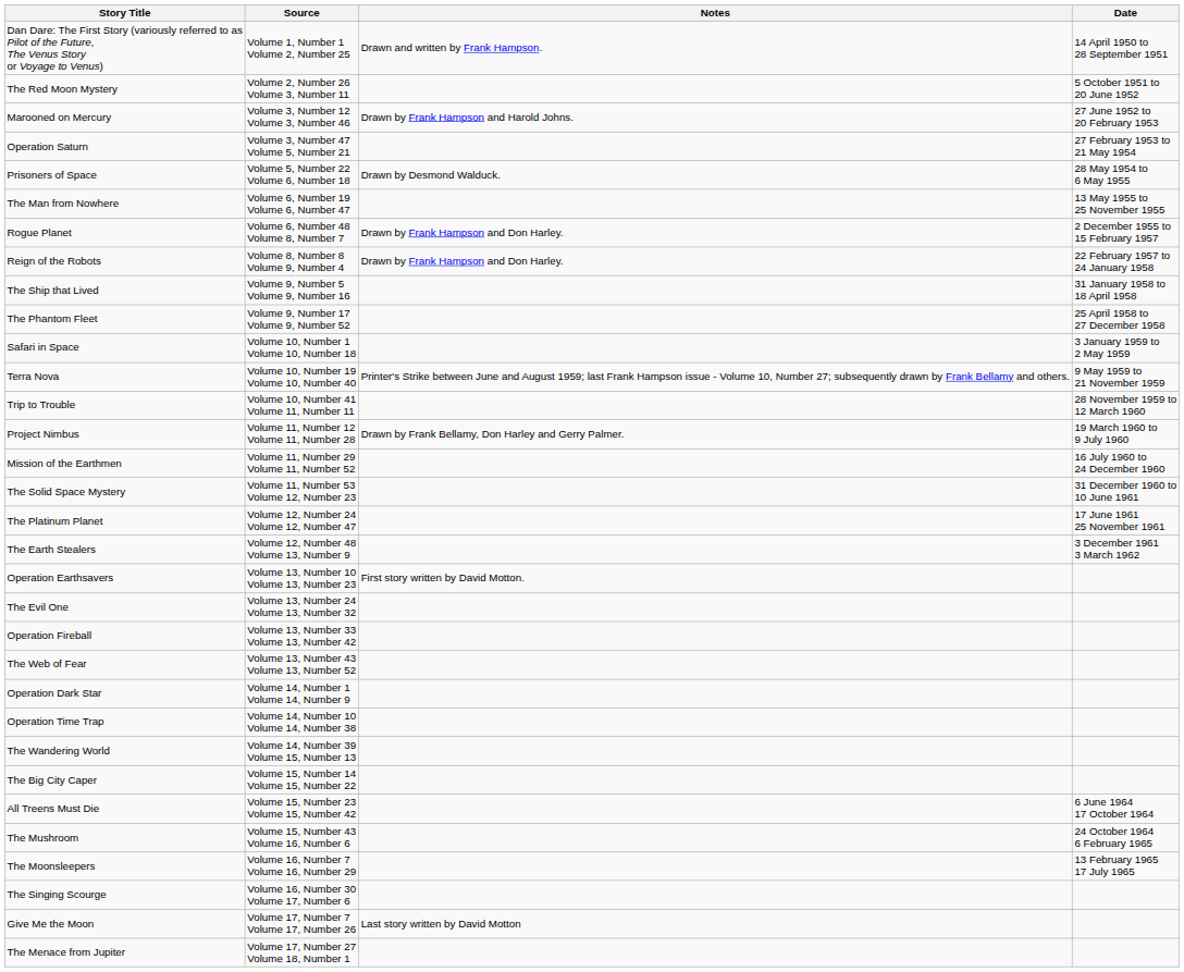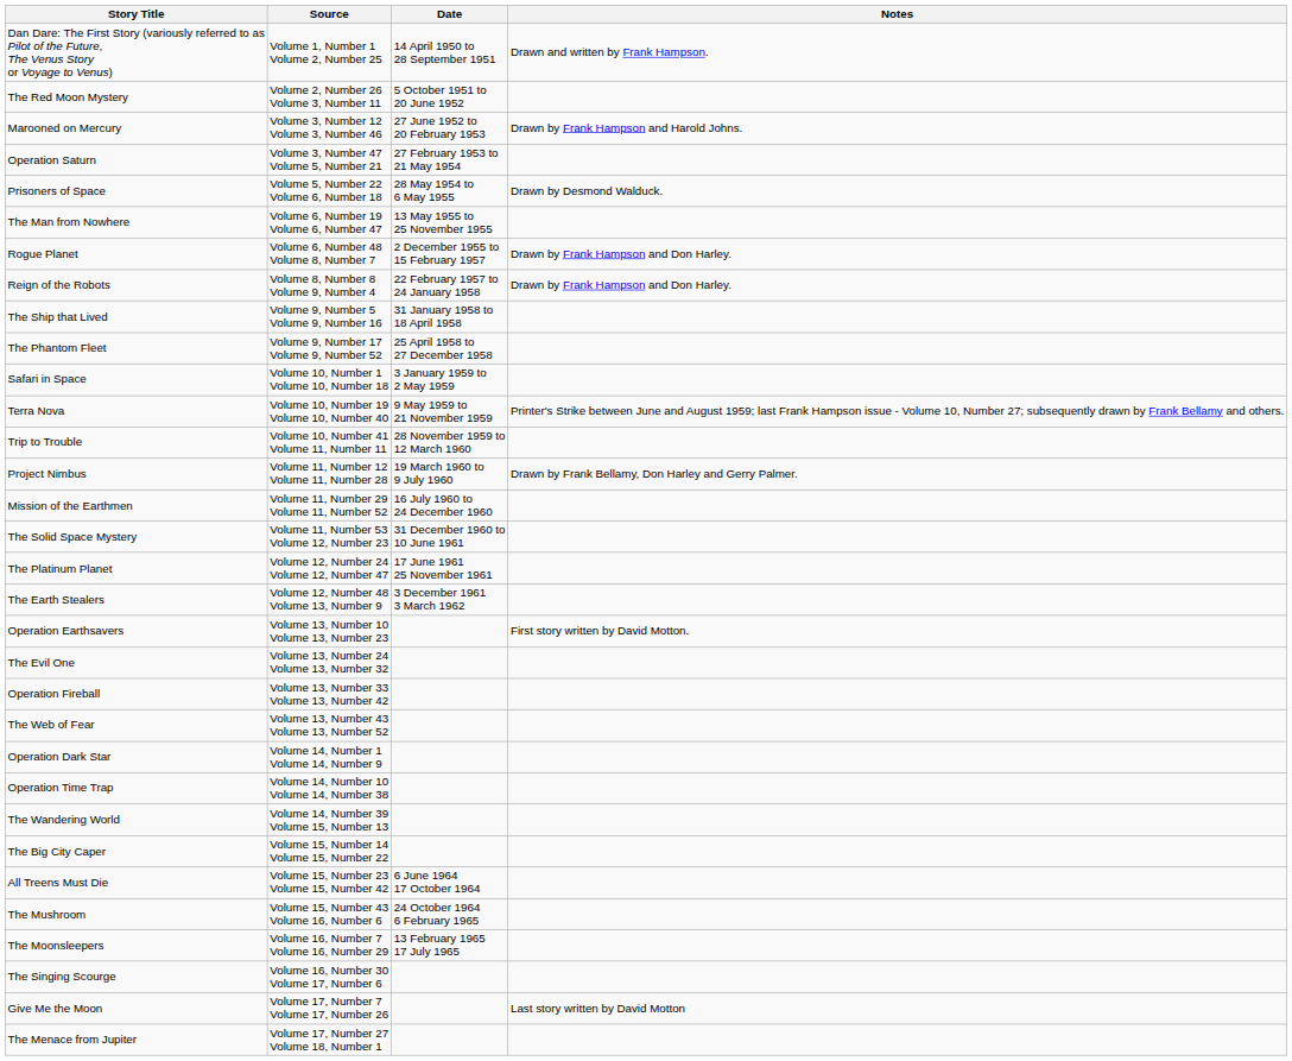 <table class="wikitable">
 <tr>
 <th>Story Title</th>
 <th>Source</th>
+<th>Date</th>
 <th>Notes</th>
-<th>Date</th>
 </tr>
 <tr>
 <td>Dan Dare: The First Story (variously referred to as <br><em>Pilot of the Future</em>,<br><em>The Venus Story</em> <br>or <em>Voyage to Venus</em>)</td>
 <td>Volume 1, Number 1<br>Volume 2, Number 25</td>
+<td>14 April 1950 to<br>28 September 1951</td>
 <td>Drawn and written by <a href='#'>Frank Hampson</a>.</td>
-<td>14 April 1950 to<br>28 September 1951</td>
 </tr>
 <tr>
 <td>The Red Moon Mystery</td>
 <td>Volume 2, Number 26<br>Volume 3, Number 11</td>
+<td>5 October 1951 to<br>20 June 1952</td>
 <td></td>
-<td>5 October 1951 to<br>20 June 1952</td>
 </tr>
 <tr>
 <td>Marooned on Mercury</td>
 <td>Volume 3, Number 12<br>Volume 3, Number 46</td>
+<td>27 June 1952 to <br>20 February 1953</td>
 <td>Drawn by <a href='#'>Frank Hampson</a> and Harold Johns.</td>
-<td>27 June 1952 to <br>20 February 1953</td>
 </tr>
 <tr>
 <td>Operation Saturn</td>
 <td>Volume 3, Number 47<br> Volume 5, Number 21</td>
+<td>27 February 1953 to<br>21 May 1954</td>
 <td></td>
-<td>27 February 1953 to<br>21 May 1954</td>
 </tr>
 <tr>
 <td>Prisoners of Space</td>
 <td>Volume 5, Number 22<br>Volume 6, Number 18</td>
+<td>28 May 1954 to <br>6 May 1955</td>
 <td>Drawn by Desmond Walduck.</td>
-<td>28 May 1954 to <br>6 May 1955</td>
 </tr>
 <tr>
 <td>The Man from Nowhere</td>
 <td>Volume 6, Number 19<br>Volume 6, Number 47</td>
+<td>13 May 1955 to <br>25 November 1955</td>
 <td></td>
-<td>13 May 1955 to <br>25 November 1955</td>
 </tr>
 <tr>
 <td>Rogue Planet</td>
 <td>Volume 6, Number 48<br>Volume 8, Number 7</td>
+<td>2 December 1955 to <br>15 February 1957</td>
 <td>Drawn by <a href='#'>Frank Hampson</a> and Don Harley.</td>
-<td>2 December 1955 to <br>15 February 1957</td>
 </tr>
 <tr>
 <td>Reign of the Robots</td>
 <td>Volume 8, Number 8<br>Volume 9, Number 4</td>
+<td>22 February 1957 to <br>24 January 1958</td>
 <td>Drawn by <a href='#'>Frank Hampson</a> and Don Harley.</td>
-<td>22 February 1957 to <br>24 January 1958</td>
 </tr>
 <tr>
 <td>The Ship that Lived</td>
 <td>Volume 9, Number 5<br>Volume 9, Number 16</td>
+<td>31 January 1958 to <br>18 April 1958</td>
 <td></td>
-<td>31 January 1958 to <br>18 April 1958</td>
 </tr>
 <tr>
 <td>The Phantom Fleet</td>
 <td>Volume 9, Number 17<br>Volume 9, Number 52</td>
+<td>25 April 1958 to <br>27 December 1958</td>
 <td></td>
-<td>25 April 1958 to <br>27 December 1958</td>
 </tr>
 <tr>
 <td>Safari in Space</td>
 <td>Volume 10, Number 1<br>Volume 10, Number 18</td>
+<td>3 January 1959 to <br>2 May 1959</td>
 <td></td>
-<td>3 January 1959 to <br>2 May 1959</td>
 </tr>
 <tr>
 <td>Terra Nova</td>
 <td>Volume 10, Number 19<br>Volume 10, Number 40</td>
+<td>9 May 1959 to <br>21 November 1959</td>
 <td>Printer's Strike between June and August 1959; last Frank Hampson issue - Volume 10, Number 27; subsequently drawn by <a href='#'>Frank Bellamy</a> and others.</td>
-<td>9 May 1959 to <br>21 November 1959</td>
 </tr>
 <tr>
 <td>Trip to Trouble</td>
 <td>Volume 10, Number 41<br>Volume 11, Number 11</td>
+<td>28 November 1959 to <br>12 March 1960</td>
 <td></td>
-<td>28 November 1959 to <br>12 March 1960</td>
 </tr>
 <tr>
 <td>Project Nimbus</td>
 <td>Volume 11, Number 12<br>Volume 11, Number 28</td>
+<td>19 March 1960 to <br>9 July 1960</td>
 <td>Drawn by Frank Bellamy, Don Harley and Gerry Palmer.</td>
-<td>19 March 1960 to <br>9 July 1960</td>
 </tr>
 <tr>
 <td>Mission of the Earthmen</td>
 <td>Volume 11, Number 29<br>Volume 11, Number 52</td>
+<td>16 July 1960 to <br>24 December 1960</td>
 <td></td>
-<td>16 July 1960 to <br>24 December 1960</td>
 </tr>
 <tr>
 <td>The Solid Space Mystery</td>
 <td>Volume 11, Number 53<br>Volume 12, Number 23</td>
+<td>31 December 1960 to <br>10 June 1961</td>
 <td></td>
-<td>31 December 1960 to <br>10 June 1961</td>
 </tr>
 <tr>
 <td>The Platinum Planet</td>
 <td>Volume 12, Number 24<br>Volume 12, Number 47</td>
+<td>17 June 1961 <br>25 November 1961</td>
 <td></td>
-<td>17 June 1961 <br>25 November 1961</td>
 </tr>
 <tr>
 <td>The Earth Stealers</td>
 <td>Volume 12, Number 48<br>Volume 13, Number 9</td>
+<td>3 December 1961 <br>3 March 1962</td>
 <td></td>
-<td>3 December 1961 <br>3 March 1962</td>
 </tr>
 <tr>
 <td>Operation Earthsavers</td>
 <td>Volume 13, Number 10<br>Volume 13, Number 23</td>
+<td></td>
 <td>First story written by David Motton.</td>
-<td></td>
 </tr>
 <tr>
 <td>The Evil One</td>
 <td>Volume 13, Number 24<br>Volume 13, Number 32</td>
 <td></td>
 <td></td>
 </tr>
 <tr>
 <td>Operation Fireball</td>
 <td>Volume 13, Number 33<br>Volume 13, Number 42</td>
 <td></td>
 <td></td>
 </tr>
 <tr>
 <td>The Web of Fear</td>
 <td>Volume 13, Number 43<br>Volume 13, Number 52</td>
 <td></td>
 <td></td>
 </tr>
 <tr>
 <td>Operation Dark Star</td>
 <td>Volume 14, Number 1<br>Volume 14, Number 9</td>
 <td></td>
 <td></td>
 </tr>
 <tr>
 <td>Operation Time Trap</td>
 <td>Volume 14, Number 10<br>Volume 14, Number 38</td>
 <td></td>
 <td></td>
 </tr>
 <tr>
 <td>The Wandering World</td>
 <td>Volume 14, Number 39<br>Volume 15, Number 13</td>
 <td></td>
 <td></td>
 </tr>
 <tr>
 <td>The Big City Caper</td>
 <td>Volume 15, Number 14<br>Volume 15, Number 22</td>
 <td></td>
 <td></td>
 </tr>
 <tr>
 <td>All Treens Must Die</td>
 <td>Volume 15, Number 23<br>Volume 15, Number 42</td>
+<td>6 June 1964 <br>17 October 1964</td>
 <td></td>
-<td>6 June 1964 <br>17 October 1964</td>
 </tr>
 <tr>
 <td>The Mushroom</td>
 <td>Volume 15, Number 43<br>Volume 16, Number 6</td>
+<td>24 October 1964 <br>6 February 1965</td>
 <td></td>
-<td>24 October 1964 <br>6 February 1965</td>
 </tr>
 <tr>
 <td>The Moonsleepers</td>
 <td>Volume 16, Number 7<br>Volume 16, Number 29</td>
+<td>13 February 1965 <br>17 July 1965</td>
 <td></td>
-<td>13 February 1965 <br>17 July 1965</td>
 </tr>
 <tr>
 <td>The Singing Scourge</td>
 <td>Volume 16, Number 30<br>Volume 17, Number 6</td>
 <td></td>
 <td></td>
 </tr>
 <tr>
 <td>Give Me the Moon</td>
 <td>Volume 17, Number 7<br>Volume 17, Number 26</td>
+<td></td>
 <td>Last story written by David Motton</td>
-<td></td>
 </tr>
 <tr>
 <td>The Menace from Jupiter</td>
 <td>Volume 17, Number 27<br>Volume 18, Number 1</td>
 <td></td>
 <td></td>
 </tr>
 </table>
